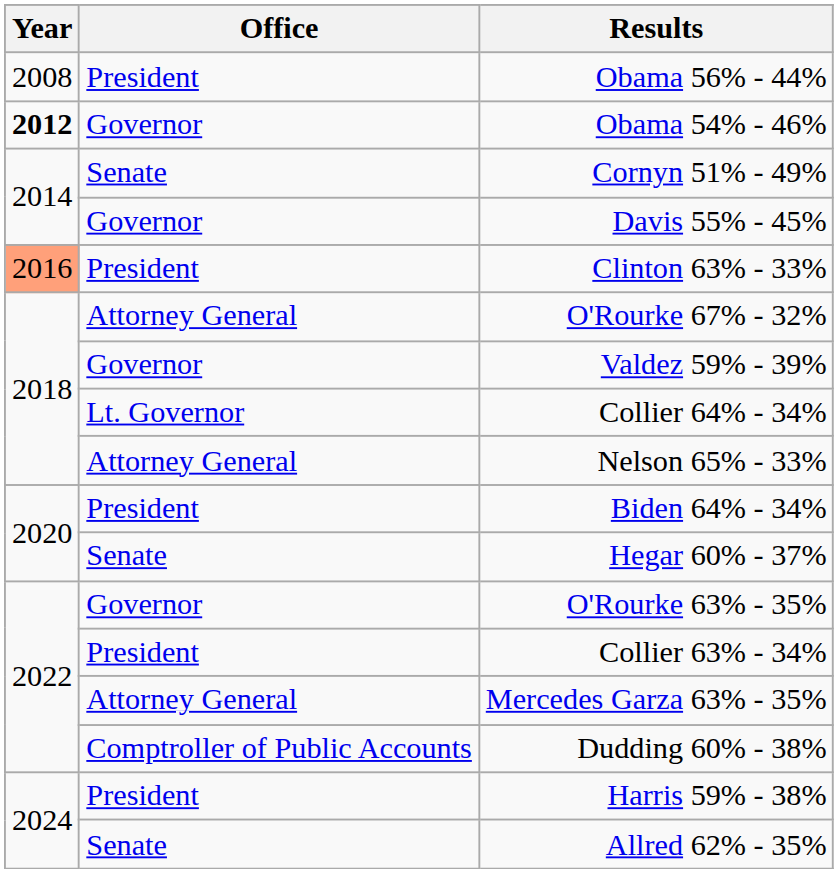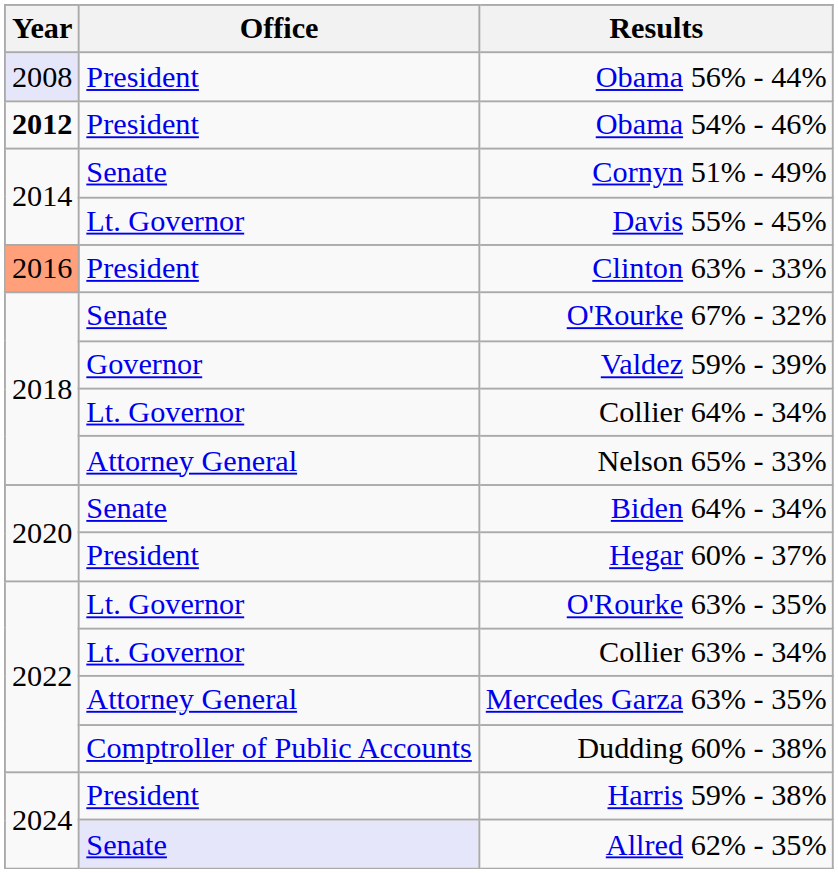 <table class=wikitable>
 <tr>
 <th>Year</th>
 <th>Office</th>
 <th>Results</th>
 </tr>
 <tr>
-<td>2008</td>
+<td style="background: lavender;">2008</td>
 <td><a href='#'>President</a></td>
 <td align="right" ><a href='#'>Obama</a> 56% - 44%</td>
 </tr>
 <tr>
 <td><strong>2012</strong></td>
-<td><a href='#'>Governor</a></td>
+<td><a href='#'>President</a></td>
 <td align="right" ><a href='#'>Obama</a> 54% - 46%</td>
 </tr>
 <tr>
 <td rowspan=2>2014</td>
 <td><a href='#'>Senate</a></td>
 <td align="right" ><a href='#'>Cornyn</a> 51% - 49%</td>
 </tr>
 <tr>
-<td><a href='#'>Governor</a></td>
+<td><a href='#'>Lt. Governor</a></td>
 <td align="right" ><a href='#'>Davis</a> 55% - 45%</td>
 </tr>
 <tr>
 <td style="background: lightsalmon;">2016</td>
 <td><a href='#'>President</a></td>
 <td align="right" ><a href='#'>Clinton</a> 63% - 33%</td>
 </tr>
 <tr>
 <td rowspan=4>2018</td>
-<td><a href='#'>Attorney General</a></td>
+<td><a href='#'>Senate</a></td>
 <td align="right" ><a href='#'>O'Rourke</a> 67% - 32%</td>
 </tr>
 <tr>
 <td><a href='#'>Governor</a></td>
 <td align="right" ><a href='#'>Valdez</a> 59% - 39%</td>
 </tr>
 <tr>
 <td><a href='#'>Lt. Governor</a></td>
 <td align="right" >Collier 64% - 34%</td>
 </tr>
 <tr>
 <td><a href='#'>Attorney General</a></td>
 <td align="right" >Nelson 65% - 33%</td>
 </tr>
 <tr>
 <td rowspan=2>2020</td>
-<td><a href='#'>President</a></td>
+<td><a href='#'>Senate</a></td>
 <td align="right" ><a href='#'>Biden</a> 64% - 34%</td>
 </tr>
 <tr>
-<td><a href='#'>Senate</a></td>
+<td><a href='#'>President</a></td>
 <td align="right" ><a href='#'>Hegar</a> 60% - 37%</td>
 </tr>
 <tr>
 <td rowspan=4>2022</td>
-<td><a href='#'>Governor</a></td>
+<td><a href='#'>Lt. Governor</a></td>
 <td align="right" ><a href='#'>O'Rourke</a> 63% - 35%</td>
 </tr>
 <tr>
-<td><a href='#'>President</a></td>
+<td><a href='#'>Lt. Governor</a></td>
 <td align="right" >Collier 63% - 34%</td>
 </tr>
 <tr>
 <td><a href='#'>Attorney General</a></td>
 <td align="right" ><a href='#'>Mercedes Garza</a> 63% - 35%</td>
 </tr>
 <tr>
 <td><a href='#'>Comptroller of Public Accounts</a></td>
 <td align="right" >Dudding 60% - 38%</td>
 </tr>
 <tr>
 <td rowspan=2>2024</td>
 <td><a href='#'>President</a></td>
 <td align="right" ><a href='#'>Harris</a> 59% - 38%</td>
 </tr>
 <tr>
-<td><a href='#'>Senate</a></td>
+<td style="background: lavender;"><a href='#'>Senate</a></td>
 <td align="right" ><a href='#'>Allred</a> 62% - 35%</td>
 </tr>
 </table>
